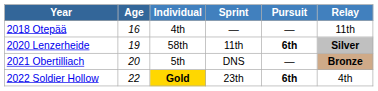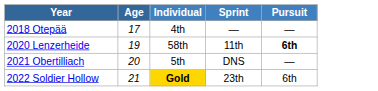 <table class="wikitable" style="font-size:95%; text-align:center; border:grey solid 1px; border-collapse:collapse; background:#ffffff;">
 <tr>
 <th style="background-color:#369; color:white;    width:160px;">Year</th>
 <th style="background-color:#369; color:white;    width:40px;">Age</th>
 <th style="background-color:#4180be; color:white; width:75px;">Individual</th>
 <th style="background-color:#4180be; color:white; width:75px;">Sprint</th>
 <th style="background-color:#4180be; color:white; width:75px;">Pursuit</th>
-<th style="background-color:#4180be; color:white; width:75px;">Relay</th>
 </tr>
 <tr>
 <td align=left> <a href='#'>2018 Otepää</a></td>
-<td><em>16</em></td>
+<td><em>17</em></td>
 <td>4th</td>
 <td>—</td>
 <td>—</td>
-<td>11th</td>
 </tr>
 <tr>
 <td align=left> <a href='#'>2020 Lenzerheide</a></td>
 <td><em>19</em></td>
 <td>58th</td>
 <td>11th</td>
 <td><strong>6th</strong></td>
-<td style="background:silver"><strong>Silver</strong></td>
 </tr>
 <tr>
 <td align=left> <a href='#'>2021 Obertilliach</a></td>
 <td><em>20</em></td>
 <td>5th</td>
 <td>DNS</td>
 <td>—</td>
-<td style="background:#cfaa88;"><strong>Bronze</strong></td>
 </tr>
 <tr>
 <td align=left> <a href='#'>2022 Soldier Hollow</a></td>
-<td><em>22</em></td>
+<td><em>21</em></td>
 <td style="background:gold"><strong>Gold</strong></td>
 <td>23th</td>
-<td><strong>6th</strong></td>
-<td>4th</td>
+<td>6th</td>
 </tr>
 </table>
